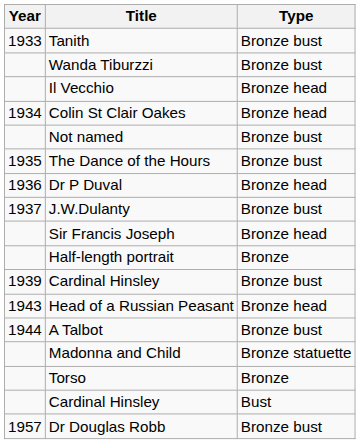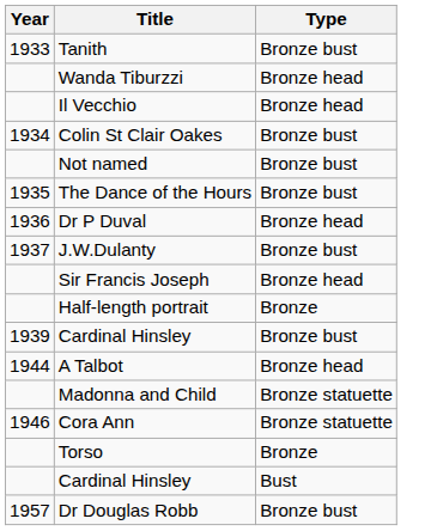 <table class="wikitable">
 <tr>
 <th>Year</th>
 <th>Title</th>
 <th>Type</th>
 </tr>
 <tr>
 <td>1933</td>
 <td>Tanith</td>
 <td>Bronze bust</td>
 </tr>
 <tr>
 <td></td>
 <td>Wanda Tiburzzi</td>
-<td>Bronze bust</td>
+<td>Bronze head</td>
 </tr>
 <tr>
 <td></td>
 <td>Il Vecchio</td>
 <td>Bronze head</td>
 </tr>
 <tr>
 <td>1934</td>
 <td>Colin St Clair Oakes</td>
-<td>Bronze head</td>
+<td>Bronze bust</td>
 </tr>
 <tr>
 <td></td>
 <td>Not named</td>
 <td>Bronze bust</td>
 </tr>
 <tr>
 <td>1935</td>
 <td>The Dance of the Hours</td>
 <td>Bronze bust</td>
 </tr>
 <tr>
 <td>1936</td>
 <td>Dr P Duval</td>
 <td>Bronze head</td>
 </tr>
 <tr>
 <td>1937</td>
 <td>J.W.Dulanty</td>
 <td>Bronze bust</td>
 </tr>
 <tr>
 <td></td>
 <td>Sir Francis Joseph</td>
 <td>Bronze head</td>
 </tr>
 <tr>
 <td></td>
 <td>Half-length portrait</td>
 <td>Bronze</td>
 </tr>
 <tr>
 <td>1939</td>
 <td>Cardinal Hinsley</td>
 <td>Bronze bust</td>
 </tr>
 <tr>
-<td>1943</td>
-<td>Head of a Russian Peasant</td>
-<td>Bronze head</td>
-</tr>
-<tr>
 <td>1944</td>
 <td>A Talbot</td>
-<td>Bronze bust</td>
+<td>Bronze head</td>
 </tr>
 <tr>
 <td></td>
 <td>Madonna and Child</td>
+<td>Bronze statuette</td>
+</tr>
+<tr>
+<td>1946</td>
+<td>Cora Ann</td>
 <td>Bronze statuette</td>
 </tr>
 <tr>
 <td></td>
 <td>Torso</td>
 <td>Bronze</td>
 </tr>
 <tr>
 <td></td>
 <td>Cardinal Hinsley</td>
 <td>Bust</td>
 </tr>
 <tr>
 <td>1957</td>
 <td>Dr Douglas Robb</td>
 <td>Bronze bust</td>
 </tr>
 </table>
